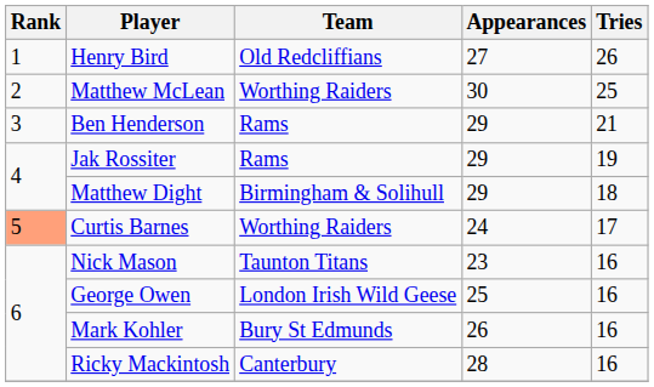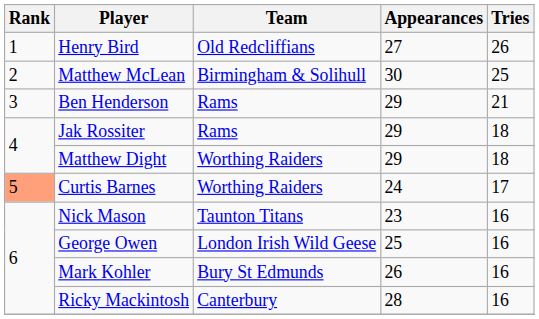 <table class="wikitable">
 <tr>
 <th>Rank</th>
 <th>Player</th>
 <th>Team</th>
 <th>Appearances</th>
 <th>Tries</th>
 </tr>
 <tr>
 <td>1</td>
 <td> <a href='#'>Henry Bird</a></td>
 <td><a href='#'>Old Redcliffians</a></td>
 <td>27</td>
 <td>26</td>
 </tr>
 <tr>
 <td>2</td>
 <td> <a href='#'>Matthew McLean</a></td>
-<td><a href='#'>Worthing Raiders</a></td>
+<td><a href='#'>Birmingham & Solihull</a></td>
 <td>30</td>
 <td>25</td>
 </tr>
 <tr>
 <td>3</td>
 <td> <a href='#'>Ben Henderson</a></td>
 <td><a href='#'>Rams</a></td>
 <td>29</td>
 <td>21</td>
 </tr>
 <tr>
 <td rowspan=2>4</td>
 <td> <a href='#'>Jak Rossiter</a></td>
 <td><a href='#'>Rams</a></td>
 <td>29</td>
-<td>19</td>
+<td>18</td>
 </tr>
 <tr>
 <td> <a href='#'>Matthew Dight</a></td>
-<td><a href='#'>Birmingham & Solihull</a></td>
+<td><a href='#'>Worthing Raiders</a></td>
 <td>29</td>
 <td>18</td>
 </tr>
 <tr>
 <td style="background: lightsalmon;">5</td>
 <td> <a href='#'>Curtis Barnes</a></td>
 <td><a href='#'>Worthing Raiders</a></td>
 <td>24</td>
 <td>17</td>
 </tr>
 <tr>
 <td rowspan=4>6</td>
 <td> <a href='#'>Nick Mason</a></td>
 <td><a href='#'>Taunton Titans</a></td>
 <td>23</td>
 <td>16</td>
 </tr>
 <tr>
 <td> <a href='#'>George Owen</a></td>
 <td><a href='#'>London Irish Wild Geese</a></td>
 <td>25</td>
 <td>16</td>
 </tr>
 <tr>
 <td> <a href='#'>Mark Kohler</a></td>
 <td><a href='#'>Bury St Edmunds</a></td>
 <td>26</td>
 <td>16</td>
 </tr>
 <tr>
 <td> <a href='#'>Ricky Mackintosh</a></td>
 <td><a href='#'>Canterbury</a></td>
 <td>28</td>
 <td>16</td>
 </tr>
 <tr>
 </tr>
 </table>
